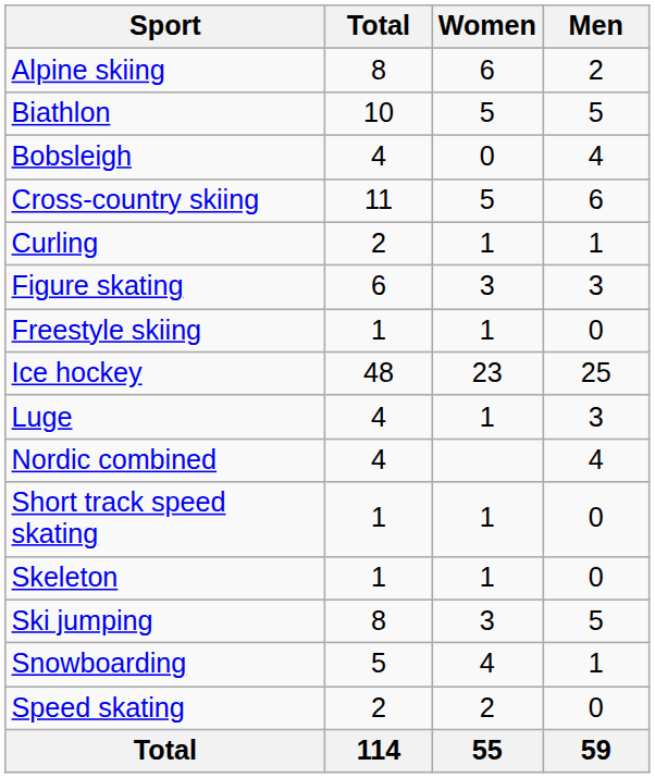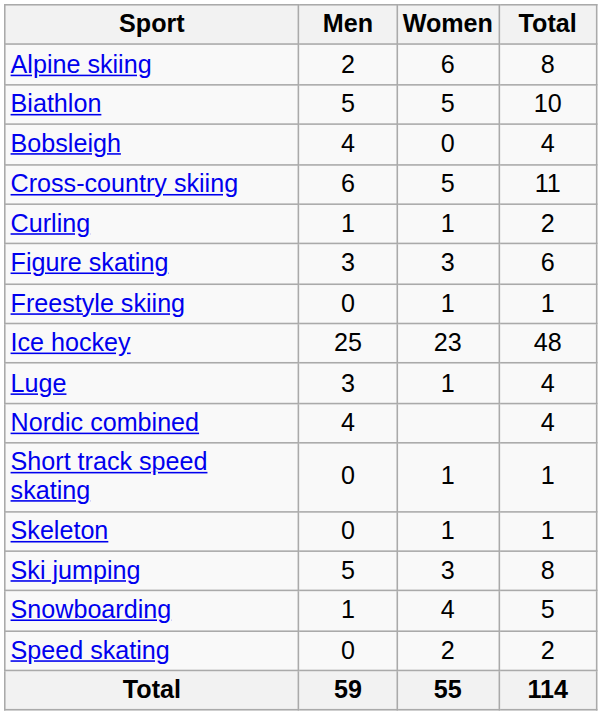 <table class="wikitable sortable" style="text-align:center;">
 <tr>
 <th width=180>Sport</th>
+<th width=55>Men</th>
+<th width=55>Women</th>
 <th width=55>Total</th>
-<th width=55>Women</th>
-<th width=55>Men</th>
 </tr>
 <tr>
 <td align=left><a href='#'>Alpine skiing</a></td>
+<td>2</td>
+<td>6</td>
 <td>8</td>
-<td>6</td>
-<td>2</td>
 </tr>
 <tr>
 <td align=left><a href='#'>Biathlon</a></td>
-<td>10</td>
 <td>5</td>
 <td>5</td>
+<td>10</td>
 </tr>
 <tr>
 <td align=left><a href='#'>Bobsleigh</a></td>
 <td>4</td>
 <td>0</td>
 <td>4</td>
 </tr>
 <tr>
 <td align=left><a href='#'>Cross-country skiing</a></td>
+<td>6</td>
+<td>5</td>
 <td>11</td>
-<td>5</td>
+</tr>
+<tr>
+<td align=left><a href='#'>Curling</a></td>
+<td>1</td>
+<td>1</td>
+<td>2</td>
+</tr>
+<tr>
+<td align=left><a href='#'>Figure skating</a></td>
+<td>3</td>
+<td>3</td>
 <td>6</td>
 </tr>
 <tr>
-<td align=left><a href='#'>Curling</a></td>
-<td>2</td>
+<td align=left><a href='#'>Freestyle skiing</a></td>
+<td>0</td>
 <td>1</td>
 <td>1</td>
 </tr>
 <tr>
-<td align=left><a href='#'>Figure skating</a></td>
-<td>6</td>
-<td>3</td>
-<td>3</td>
-</tr>
-<tr>
-<td align=left><a href='#'>Freestyle skiing</a></td>
-<td>1</td>
-<td>1</td>
-<td>0</td>
-</tr>
-<tr>
 <td align=left><a href='#'>Ice hockey</a></td>
+<td>25</td>
+<td>23</td>
 <td>48</td>
-<td>23</td>
-<td>25</td>
 </tr>
 <tr>
 <td align=left><a href='#'>Luge</a></td>
+<td>3</td>
+<td>1</td>
 <td>4</td>
-<td>1</td>
-<td>3</td>
 </tr>
 <tr>
 <td align=left><a href='#'>Nordic combined</a></td>
 <td>4</td>
 <td></td>
 <td>4</td>
 </tr>
 <tr>
 <td align=left><a href='#'>Short track speed skating</a></td>
+<td>0</td>
 <td>1</td>
 <td>1</td>
-<td>0</td>
 </tr>
 <tr>
 <td align=left><a href='#'>Skeleton</a></td>
+<td>0</td>
 <td>1</td>
 <td>1</td>
-<td>0</td>
 </tr>
 <tr>
 <td align=left><a href='#'>Ski jumping</a></td>
+<td>5</td>
+<td>3</td>
 <td>8</td>
-<td>3</td>
+</tr>
+<tr>
+<td align=left><a href='#'>Snowboarding</a></td>
+<td>1</td>
+<td>4</td>
 <td>5</td>
 </tr>
 <tr>
-<td align=left><a href='#'>Snowboarding</a></td>
-<td>5</td>
-<td>4</td>
-<td>1</td>
-</tr>
-<tr>
 <td align=left><a href='#'>Speed skating</a></td>
+<td>0</td>
 <td>2</td>
 <td>2</td>
-<td>0</td>
 </tr>
 <tr>
 <th>Total</th>
+<th>59</th>
+<th>55</th>
 <th>114</th>
-<th>55</th>
-<th>59</th>
 </tr>
 </table>
